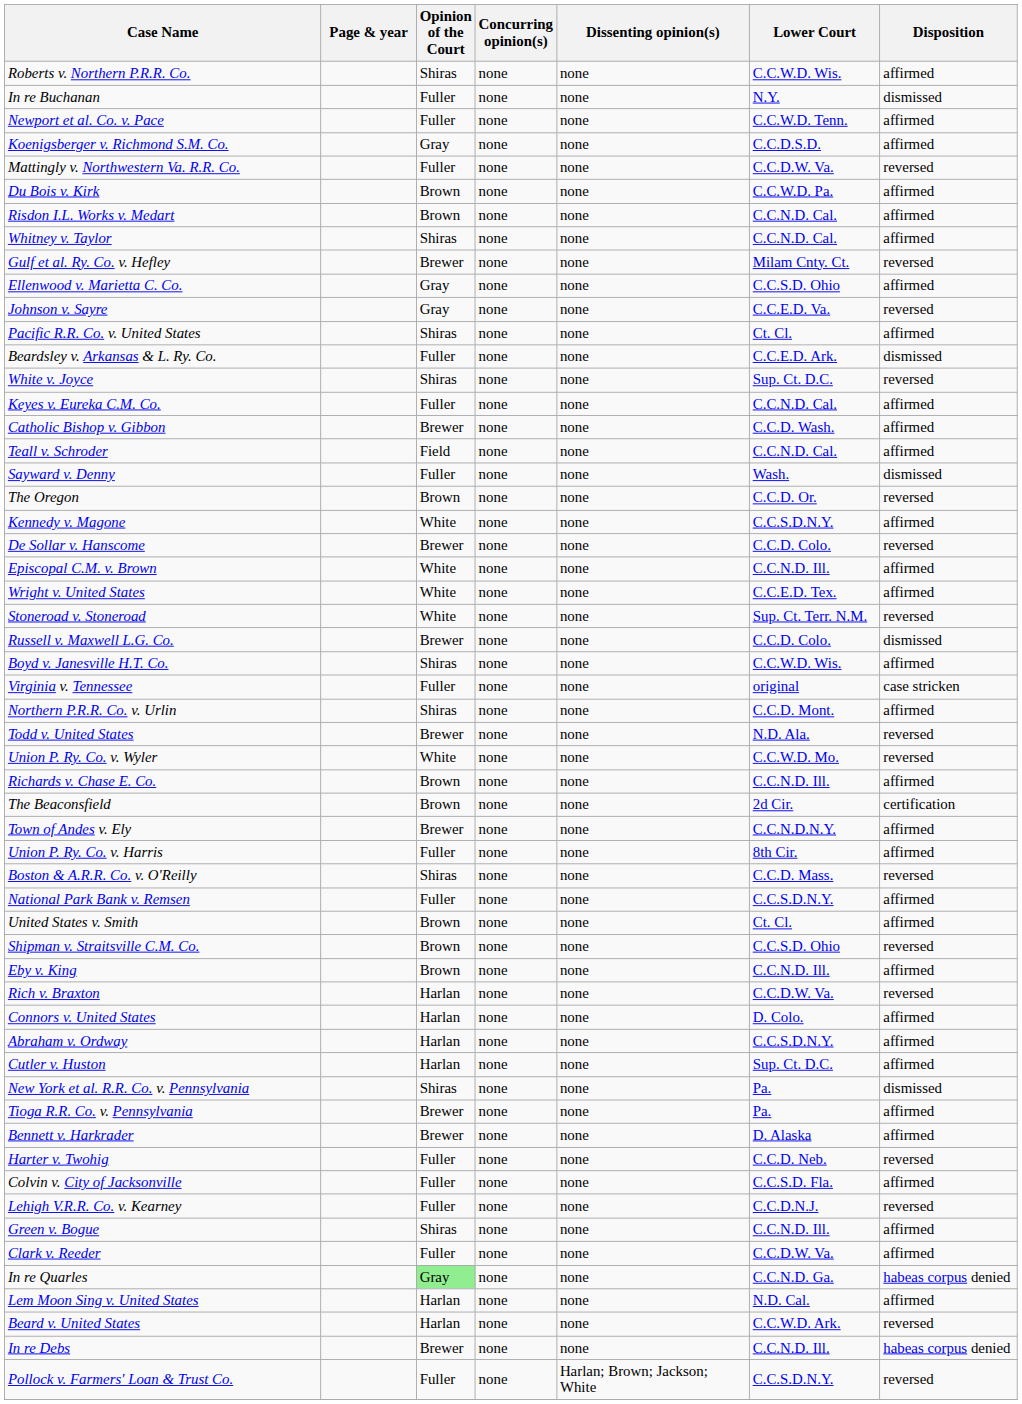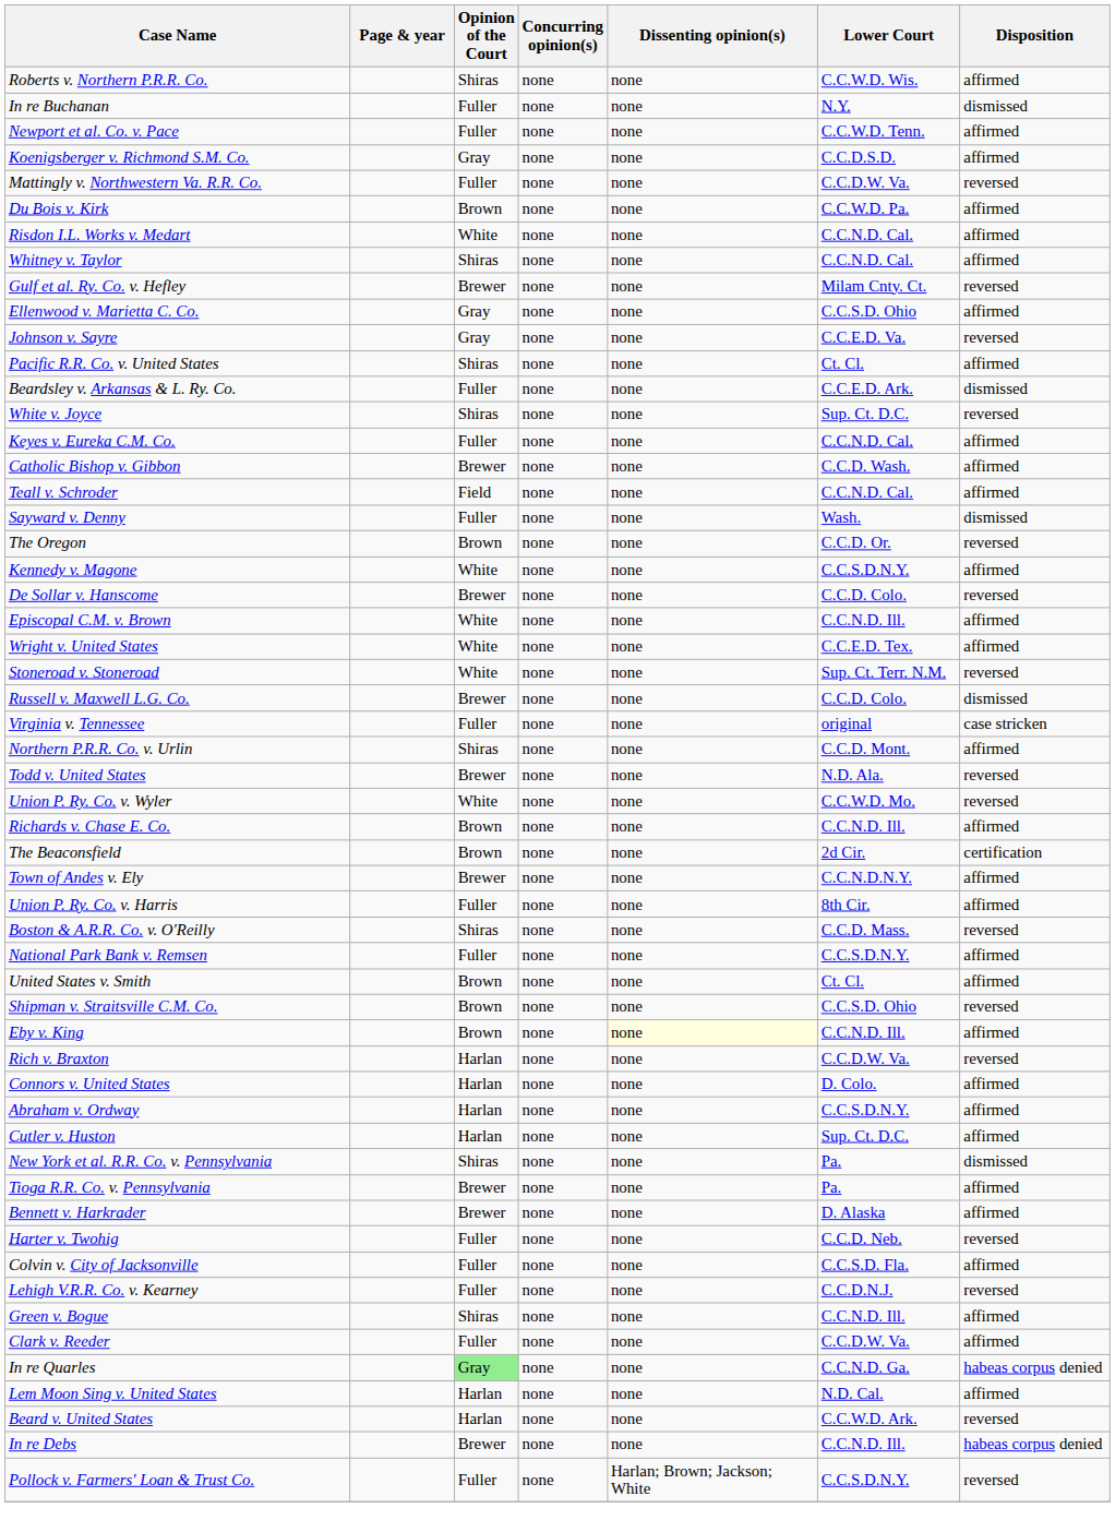 <table class="wikitable sortable">
 <tr>
 <th scope="col" style="width: 333px;">Case Name</th>
 <th scope="col" style="width: 95px;">Page & year</th>
 <th scope="col" style="width: 10px;">Opinion of the Court</th>
 <th scope="col" style="width: 10px;">Concurring opinion(s)</th>
 <th scope="col" style="width: 200px;">Dissenting opinion(s)</th>
 <th scope="col" style="width: 133px;">Lower Court</th>
 <th scope="col" style="width: 140px;">Disposition</th>
 </tr>
 <tr>
 <td><em>Roberts v. <a href='#'>Northern P.R.R. Co.</a></em></td>
 <td align="right"></td>
 <td>Shiras</td>
 <td>none</td>
 <td>none</td>
 <td><a href='#'>C.C.W.D. Wis.</a></td>
 <td>affirmed</td>
 </tr>
 <tr>
 <td><em>In re Buchanan</em></td>
 <td align="right"></td>
 <td>Fuller</td>
 <td>none</td>
 <td>none</td>
 <td><a href='#'>N.Y.</a></td>
 <td>dismissed</td>
 </tr>
 <tr>
 <td><em><a href='#'>Newport et al. Co. v. Pace</a></em></td>
 <td align="right"></td>
 <td>Fuller</td>
 <td>none</td>
 <td>none</td>
 <td><a href='#'>C.C.W.D. Tenn.</a></td>
 <td>affirmed</td>
 </tr>
 <tr>
 <td><em><a href='#'>Koenigsberger v. Richmond S.M. Co.</a></em></td>
 <td align="right"></td>
 <td>Gray</td>
 <td>none</td>
 <td>none</td>
 <td><a href='#'>C.C.D.S.D.</a></td>
 <td>affirmed</td>
 </tr>
 <tr>
 <td><em>Mattingly v. <a href='#'>Northwestern Va. R.R. Co.</a></em></td>
 <td align="right"></td>
 <td>Fuller</td>
 <td>none</td>
 <td>none</td>
 <td><a href='#'>C.C.D.W. Va.</a></td>
 <td>reversed</td>
 </tr>
 <tr>
 <td><em><a href='#'>Du Bois v. Kirk</a></em></td>
 <td align="right"></td>
 <td>Brown</td>
 <td>none</td>
 <td>none</td>
 <td><a href='#'>C.C.W.D. Pa.</a></td>
 <td>affirmed</td>
 </tr>
 <tr>
 <td><em><a href='#'>Risdon I.L. Works v. Medart</a></em></td>
 <td align="right"></td>
-<td>Brown</td>
+<td>White</td>
 <td>none</td>
 <td>none</td>
 <td><a href='#'>C.C.N.D. Cal.</a></td>
 <td>affirmed</td>
 </tr>
 <tr>
 <td><em><a href='#'>Whitney v. Taylor</a></em></td>
 <td align="right"></td>
 <td>Shiras</td>
 <td>none</td>
 <td>none</td>
 <td><a href='#'>C.C.N.D. Cal.</a></td>
 <td>affirmed</td>
 </tr>
 <tr>
 <td><em><a href='#'>Gulf et al. Ry. Co.</a> v. Hefley</em></td>
 <td align="right"></td>
 <td>Brewer</td>
 <td>none</td>
 <td>none</td>
 <td><a href='#'>Milam Cnty. Ct.</a></td>
 <td>reversed</td>
 </tr>
 <tr>
 <td><em><a href='#'>Ellenwood v. Marietta C. Co.</a></em></td>
 <td align="right"></td>
 <td>Gray</td>
 <td>none</td>
 <td>none</td>
 <td><a href='#'>C.C.S.D. Ohio</a></td>
 <td>affirmed</td>
 </tr>
 <tr>
 <td><em><a href='#'>Johnson v. Sayre</a></em></td>
 <td align="right"></td>
 <td>Gray</td>
 <td>none</td>
 <td>none</td>
 <td><a href='#'>C.C.E.D. Va.</a></td>
 <td>reversed</td>
 </tr>
 <tr>
 <td><em><a href='#'>Pacific R.R. Co.</a> v. United States</em></td>
 <td align="right"></td>
 <td>Shiras</td>
 <td>none</td>
 <td>none</td>
 <td><a href='#'>Ct. Cl.</a></td>
 <td>affirmed</td>
 </tr>
 <tr>
 <td><em>Beardsley v. <a href='#'>Arkansas</a> & L. Ry. Co.</em></td>
 <td align="right"></td>
 <td>Fuller</td>
 <td>none</td>
 <td>none</td>
 <td><a href='#'>C.C.E.D. Ark.</a></td>
 <td>dismissed</td>
 </tr>
 <tr>
 <td><em><a href='#'>White v. Joyce</a></em></td>
 <td align="right"></td>
 <td>Shiras</td>
 <td>none</td>
 <td>none</td>
 <td><a href='#'>Sup. Ct. D.C.</a></td>
 <td>reversed</td>
 </tr>
 <tr>
 <td><em><a href='#'>Keyes v. Eureka C.M. Co.</a></em></td>
 <td align="right"></td>
 <td>Fuller</td>
 <td>none</td>
 <td>none</td>
 <td><a href='#'>C.C.N.D. Cal.</a></td>
 <td>affirmed</td>
 </tr>
 <tr>
 <td><em><a href='#'>Catholic Bishop v. Gibbon</a></em></td>
 <td align="right"></td>
 <td>Brewer</td>
 <td>none</td>
 <td>none</td>
 <td><a href='#'>C.C.D. Wash.</a></td>
 <td>affirmed</td>
 </tr>
 <tr>
 <td><em><a href='#'>Teall v. Schroder</a></em></td>
 <td align="right"></td>
 <td>Field</td>
 <td>none</td>
 <td>none</td>
 <td><a href='#'>C.C.N.D. Cal.</a></td>
 <td>affirmed</td>
 </tr>
 <tr>
 <td><em><a href='#'>Sayward v. Denny</a></em></td>
 <td align="right"></td>
 <td>Fuller</td>
 <td>none</td>
 <td>none</td>
 <td><a href='#'>Wash.</a></td>
 <td>dismissed</td>
 </tr>
 <tr>
 <td><em>The Oregon</em></td>
 <td align="right"></td>
 <td>Brown</td>
 <td>none</td>
 <td>none</td>
 <td><a href='#'>C.C.D. Or.</a></td>
 <td>reversed</td>
 </tr>
 <tr>
 <td><em><a href='#'>Kennedy v. Magone</a></em></td>
 <td align="right"></td>
 <td>White</td>
 <td>none</td>
 <td>none</td>
 <td><a href='#'>C.C.S.D.N.Y.</a></td>
 <td>affirmed</td>
 </tr>
 <tr>
 <td><em><a href='#'>De Sollar v. Hanscome</a></em></td>
 <td align="right"></td>
 <td>Brewer</td>
 <td>none</td>
 <td>none</td>
 <td><a href='#'>C.C.D. Colo.</a></td>
 <td>reversed</td>
 </tr>
 <tr>
 <td><em><a href='#'>Episcopal C.M. v. Brown</a></em></td>
 <td align="right"></td>
 <td>White</td>
 <td>none</td>
 <td>none</td>
 <td><a href='#'>C.C.N.D. Ill.</a></td>
 <td>affirmed</td>
 </tr>
 <tr>
 <td><em><a href='#'>Wright v. United States</a></em></td>
 <td align="right"></td>
 <td>White</td>
 <td>none</td>
 <td>none</td>
 <td><a href='#'>C.C.E.D. Tex.</a></td>
 <td>affirmed</td>
 </tr>
 <tr>
 <td><em><a href='#'>Stoneroad v. Stoneroad</a></em></td>
 <td align="right"></td>
 <td>White</td>
 <td>none</td>
 <td>none</td>
 <td><a href='#'>Sup. Ct. Terr. N.M.</a></td>
 <td>reversed</td>
 </tr>
 <tr>
 <td><em><a href='#'>Russell v. Maxwell L.G. Co.</a></em></td>
 <td align="right"></td>
 <td>Brewer</td>
 <td>none</td>
 <td>none</td>
 <td><a href='#'>C.C.D. Colo.</a></td>
 <td>dismissed</td>
 </tr>
 <tr>
-<td><em><a href='#'>Boyd v. Janesville H.T. Co.</a></em></td>
-<td align="right"></td>
-<td>Shiras</td>
-<td>none</td>
-<td>none</td>
-<td><a href='#'>C.C.W.D. Wis.</a></td>
-<td>affirmed</td>
-</tr>
-<tr>
 <td><em><a href='#'>Virginia</a> v. <a href='#'>Tennessee</a></em></td>
 <td align="right"></td>
 <td>Fuller</td>
 <td>none</td>
 <td>none</td>
 <td><a href='#'>original</a></td>
 <td>case stricken</td>
 </tr>
 <tr>
 <td><em><a href='#'>Northern P.R.R. Co.</a> v. Urlin</em></td>
 <td align="right"></td>
 <td>Shiras</td>
 <td>none</td>
 <td>none</td>
 <td><a href='#'>C.C.D. Mont.</a></td>
 <td>affirmed</td>
 </tr>
 <tr>
 <td><em><a href='#'>Todd v. United States</a></em></td>
 <td align="right"></td>
 <td>Brewer</td>
 <td>none</td>
 <td>none</td>
 <td><a href='#'>N.D. Ala.</a></td>
 <td>reversed</td>
 </tr>
 <tr>
 <td><em><a href='#'>Union P. Ry. Co.</a> v. Wyler</em></td>
 <td align="right"></td>
 <td>White</td>
 <td>none</td>
 <td>none</td>
 <td><a href='#'>C.C.W.D. Mo.</a></td>
 <td>reversed</td>
 </tr>
 <tr>
 <td><em><a href='#'>Richards v. Chase E. Co.</a></em></td>
 <td align="right"></td>
 <td>Brown</td>
 <td>none</td>
 <td>none</td>
 <td><a href='#'>C.C.N.D. Ill.</a></td>
 <td>affirmed</td>
 </tr>
 <tr>
 <td><em>The Beaconsfield</em></td>
 <td align="right"></td>
 <td>Brown</td>
 <td>none</td>
 <td>none</td>
 <td><a href='#'>2d Cir.</a></td>
 <td>certification</td>
 </tr>
 <tr>
 <td><em><a href='#'>Town of Andes</a> v. Ely</em></td>
 <td align="right"></td>
 <td>Brewer</td>
 <td>none</td>
 <td>none</td>
 <td><a href='#'>C.C.N.D.N.Y.</a></td>
 <td>affirmed</td>
 </tr>
 <tr>
 <td><em><a href='#'>Union P. Ry. Co.</a> v. Harris</em></td>
 <td align="right"></td>
 <td>Fuller</td>
 <td>none</td>
 <td>none</td>
 <td><a href='#'>8th Cir.</a></td>
 <td>affirmed</td>
 </tr>
 <tr>
 <td><em><a href='#'>Boston & A.R.R. Co.</a> v. O'Reilly</em></td>
 <td align="right"></td>
 <td>Shiras</td>
 <td>none</td>
 <td>none</td>
 <td><a href='#'>C.C.D. Mass.</a></td>
 <td>reversed</td>
 </tr>
 <tr>
 <td><em><a href='#'>National Park Bank v. Remsen</a></em></td>
 <td align="right"></td>
 <td>Fuller</td>
 <td>none</td>
 <td>none</td>
 <td><a href='#'>C.C.S.D.N.Y.</a></td>
 <td>affirmed</td>
 </tr>
 <tr>
 <td><em>United States v. Smith</em></td>
 <td align="right"></td>
 <td>Brown</td>
 <td>none</td>
 <td>none</td>
 <td><a href='#'>Ct. Cl.</a></td>
 <td>affirmed</td>
 </tr>
 <tr>
 <td><em><a href='#'>Shipman v. Straitsville C.M. Co.</a></em></td>
 <td align="right"></td>
 <td>Brown</td>
 <td>none</td>
 <td>none</td>
 <td><a href='#'>C.C.S.D. Ohio</a></td>
 <td>reversed</td>
 </tr>
 <tr>
 <td><em><a href='#'>Eby v. King</a></em></td>
 <td align="right"></td>
 <td>Brown</td>
 <td>none</td>
-<td>none</td>
+<td style="background: lightyellow;">none</td>
 <td><a href='#'>C.C.N.D. Ill.</a></td>
 <td>affirmed</td>
 </tr>
 <tr>
 <td><em><a href='#'>Rich v. Braxton</a></em></td>
 <td align="right"></td>
 <td>Harlan</td>
 <td>none</td>
 <td>none</td>
 <td><a href='#'>C.C.D.W. Va.</a></td>
 <td>reversed</td>
 </tr>
 <tr>
 <td><em><a href='#'>Connors v. United States</a></em></td>
 <td align="right"></td>
 <td>Harlan</td>
 <td>none</td>
 <td>none</td>
 <td><a href='#'>D. Colo.</a></td>
 <td>affirmed</td>
 </tr>
 <tr>
 <td><em><a href='#'>Abraham v. Ordway</a></em></td>
 <td align="right"></td>
 <td>Harlan</td>
 <td>none</td>
 <td>none</td>
 <td><a href='#'>C.C.S.D.N.Y.</a></td>
 <td>affirmed</td>
 </tr>
 <tr>
 <td><em><a href='#'>Cutler v. Huston</a></em></td>
 <td align="right"></td>
 <td>Harlan</td>
 <td>none</td>
 <td>none</td>
 <td><a href='#'>Sup. Ct. D.C.</a></td>
 <td>affirmed</td>
 </tr>
 <tr>
 <td><em><a href='#'>New York et al. R.R. Co.</a> v. <a href='#'>Pennsylvania</a></em></td>
 <td align="right"></td>
 <td>Shiras</td>
 <td>none</td>
 <td>none</td>
 <td><a href='#'>Pa.</a></td>
 <td>dismissed</td>
 </tr>
 <tr>
 <td><em><a href='#'>Tioga R.R. Co.</a> v. <a href='#'>Pennsylvania</a></em></td>
 <td align="right"></td>
 <td>Brewer</td>
 <td>none</td>
 <td>none</td>
 <td><a href='#'>Pa.</a></td>
 <td>affirmed</td>
 </tr>
 <tr>
 <td><em><a href='#'>Bennett v. Harkrader</a></em></td>
 <td align="right"></td>
 <td>Brewer</td>
 <td>none</td>
 <td>none</td>
 <td><a href='#'>D. Alaska</a></td>
 <td>affirmed</td>
 </tr>
 <tr>
 <td><em><a href='#'>Harter v. Twohig</a></em></td>
 <td align="right"></td>
 <td>Fuller</td>
 <td>none</td>
 <td>none</td>
 <td><a href='#'>C.C.D. Neb.</a></td>
 <td>reversed</td>
 </tr>
 <tr>
 <td><em>Colvin v. <a href='#'>City of Jacksonville</a></em></td>
 <td align="right"></td>
 <td>Fuller</td>
 <td>none</td>
 <td>none</td>
 <td><a href='#'>C.C.S.D. Fla.</a></td>
 <td>affirmed</td>
 </tr>
 <tr>
 <td><em><a href='#'>Lehigh V.R.R. Co.</a> v. Kearney</em></td>
 <td align="right"></td>
 <td>Fuller</td>
 <td>none</td>
 <td>none</td>
 <td><a href='#'>C.C.D.N.J.</a></td>
 <td>reversed</td>
 </tr>
 <tr>
 <td><em><a href='#'>Green v. Bogue</a></em></td>
 <td align="right"></td>
 <td>Shiras</td>
 <td>none</td>
 <td>none</td>
 <td><a href='#'>C.C.N.D. Ill.</a></td>
 <td>affirmed</td>
 </tr>
 <tr>
 <td><em><a href='#'>Clark v. Reeder</a></em></td>
 <td align="right"></td>
 <td>Fuller</td>
 <td>none</td>
 <td>none</td>
 <td><a href='#'>C.C.D.W. Va.</a></td>
 <td>affirmed</td>
 </tr>
 <tr>
 <td><em>In re Quarles</em></td>
 <td align="right"></td>
 <td style="background: lightgreen;">Gray</td>
 <td>none</td>
 <td>none</td>
 <td><a href='#'>C.C.N.D. Ga.</a></td>
 <td><a href='#'>habeas corpus</a> denied</td>
 </tr>
 <tr>
 <td><em><a href='#'>Lem Moon Sing v. United States</a></em></td>
 <td align="right"></td>
 <td>Harlan</td>
 <td>none</td>
 <td>none</td>
 <td><a href='#'>N.D. Cal.</a></td>
 <td>affirmed</td>
 </tr>
 <tr>
 <td><em><a href='#'>Beard v. United States</a></em></td>
 <td align="right"></td>
 <td>Harlan</td>
 <td>none</td>
 <td>none</td>
 <td><a href='#'>C.C.W.D. Ark.</a></td>
 <td>reversed</td>
 </tr>
 <tr>
 <td><em><a href='#'>In re Debs</a></em></td>
 <td align="right"></td>
 <td>Brewer</td>
 <td>none</td>
 <td>none</td>
 <td><a href='#'>C.C.N.D. Ill.</a></td>
 <td><a href='#'>habeas corpus</a> denied</td>
 </tr>
 <tr>
 <td><em><a href='#'>Pollock v. Farmers' Loan & Trust Co.</a></em></td>
 <td align="right"></td>
 <td>Fuller</td>
 <td>none</td>
 <td>Harlan; Brown; Jackson; White</td>
 <td><a href='#'>C.C.S.D.N.Y.</a></td>
 <td>reversed</td>
 </tr>
 <tr>
 </tr>
 </table>
